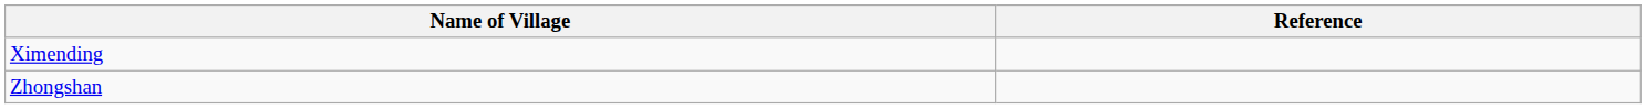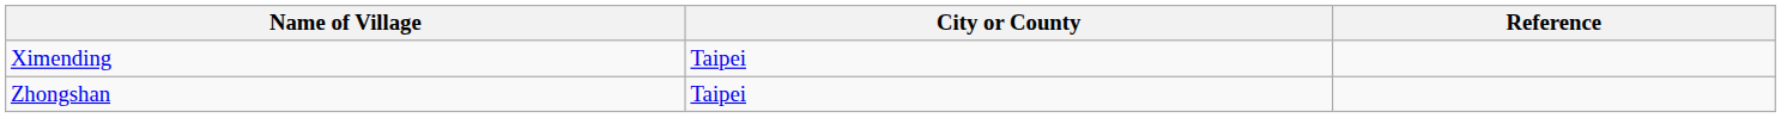 <table class="wikitable" style="width: 100%">
 <tr>
 <th>Name of Village</th>
+<th>City or County</th>
 <th>Reference</th>
 </tr>
 <tr>
 <td><a href='#'>Ximending</a></td>
+<td><a href='#'>Taipei</a></td>
 <td></td>
 </tr>
 <tr>
 <td><a href='#'>Zhongshan</a></td>
+<td><a href='#'>Taipei</a></td>
 <td></td>
 </tr>
 </table>
